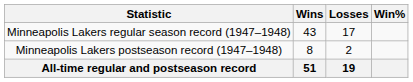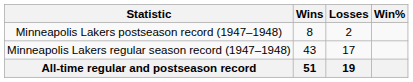 <table class="wikitable" style="text-align:center; font-size:95%">
 <tr>
 <th>Statistic</th>
 <th>Wins</th>
 <th>Losses</th>
 <th>Win%</th>
 </tr>
 <tr>
+<td>Minneapolis Lakers postseason record (1947–1948)</td>
+<td>8</td>
+<td>2</td>
+<td></td>
+</tr>
+<tr>
 <td>Minneapolis Lakers regular season record (1947–1948)</td>
 <td>43</td>
 <td>17</td>
-<td></td>
-</tr>
-<tr>
-<td>Minneapolis Lakers postseason record (1947–1948)</td>
-<td>8</td>
-<td>2</td>
 <td></td>
 </tr>
 <tr>
 <th>All-time regular and postseason record</th>
 <th>51</th>
 <th>19</th>
 <th></th>
 </tr>
 </table>
